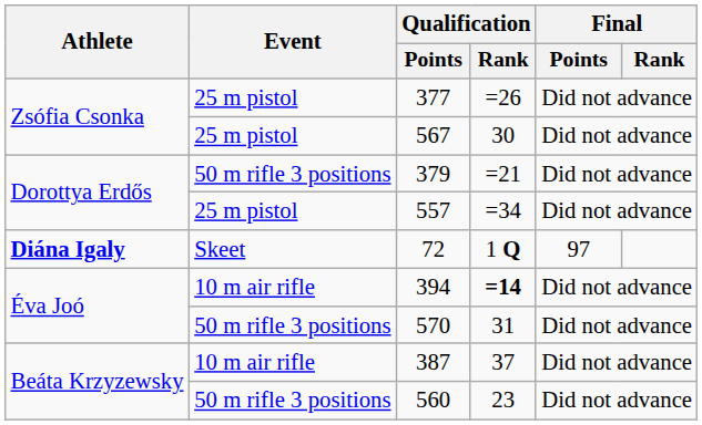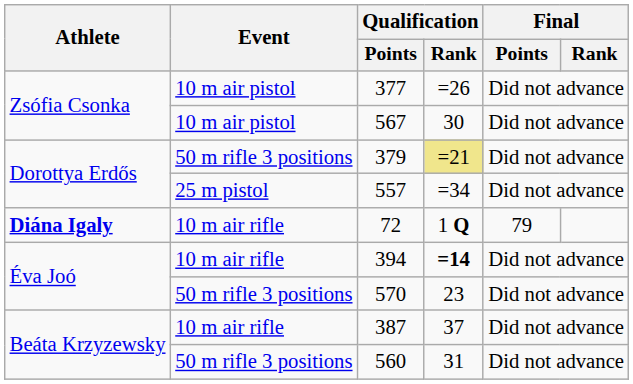 <table class="wikitable" style="font-size:90%">
 <tr>
 <th rowspan="2">Athlete</th>
 <th rowspan="2">Event</th>
 <th colspan=2>Qualification</th>
 <th colspan=2>Final</th>
 </tr>
 <tr style="font-size:95%">
 <th>Points</th>
 <th>Rank</th>
 <th>Points</th>
 <th>Rank</th>
 </tr>
 <tr align=center>
 <td align=left rowspan=2><a href='#'>Zsófia Csonka</a></td>
-<td align=left><a href='#'>25 m pistol</a></td>
+<td align=left><a href='#'>10 m air pistol</a></td>
 <td>377</td>
 <td>=26</td>
 <td colspan=2>Did not advance</td>
 </tr>
 <tr align=center>
-<td align=left><a href='#'>25 m pistol</a></td>
+<td align=left><a href='#'>10 m air pistol</a></td>
 <td>567</td>
 <td>30</td>
 <td colspan=2>Did not advance</td>
 </tr>
 <tr align=center>
 <td align=left rowspan=2><a href='#'>Dorottya Erdős</a></td>
 <td align=left><a href='#'>50 m rifle 3 positions</a></td>
 <td>379</td>
-<td>=21</td>
+<td style="background: khaki;">=21</td>
 <td colspan=2>Did not advance</td>
 </tr>
 <tr align=center>
 <td align=left><a href='#'>25 m pistol</a></td>
 <td>557</td>
 <td>=34</td>
 <td colspan=2>Did not advance</td>
 </tr>
 <tr align=center>
 <td align=left><strong><a href='#'>Diána Igaly</a></strong></td>
-<td align=left><a href='#'>Skeet</a></td>
+<td align=left><a href='#'>10 m air rifle</a></td>
 <td>72</td>
 <td>1 <strong>Q</strong></td>
-<td>97</td>
+<td>79</td>
 <td></td>
 </tr>
 <tr align=center>
 <td align=left rowspan=2><a href='#'>Éva Joó</a></td>
 <td align=left><a href='#'>10 m air rifle</a></td>
 <td>394</td>
 <td><strong>=14</strong></td>
 <td colspan=2>Did not advance</td>
 </tr>
 <tr align=center>
 <td align=left><a href='#'>50 m rifle 3 positions</a></td>
 <td>570</td>
-<td>31</td>
+<td>23</td>
 <td colspan=2>Did not advance</td>
 </tr>
 <tr align=center>
 <td align=left rowspan=2><a href='#'>Beáta Krzyzewsky</a></td>
 <td align=left><a href='#'>10 m air rifle</a></td>
 <td>387</td>
 <td>37</td>
 <td colspan=2>Did not advance</td>
 </tr>
 <tr align=center>
 <td align=left><a href='#'>50 m rifle 3 positions</a></td>
 <td>560</td>
-<td>23</td>
+<td>31</td>
 <td colspan=3>Did not advance</td>
 </tr>
 </table>
